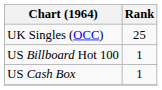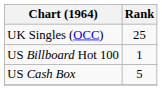 <table class="wikitable">
 <tr>
 <th>Chart (1964)</th>
 <th style="text-align:center;">Rank</th>
 </tr>
 <tr>
 <td>UK Singles (<a href='#'>OCC</a>)</td>
 <td style="text-align:center;">25</td>
 </tr>
 <tr>
 <td>US <em>Billboard</em> Hot 100</td>
 <td style="text-align:center;">1</td>
 </tr>
 <tr>
 <td>US <em>Cash Box</em></td>
-<td style="text-align:center;">1</td>
+<td style="text-align:center;">5</td>
 </tr>
 <tr>
 </tr>
 </table>
